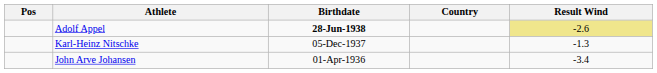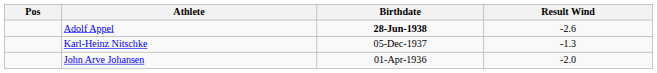 <table class="wikitable"  style="text-align:center; width:65%;">
 <tr>
 <th>Pos</th>
 <th>Athlete</th>
 <th>Birthdate</th>
-<th>Country</th>
 <th>Result Wind</th>
 </tr>
 <tr>
 <td align=center></td>
 <td align=left><a href='#'>Adolf Appel</a></td>
 <td><strong>28-Jun-1938</strong></td>
-<td align=left></td>
-<td style="background: khaki;"> -2.6</td>
+<td> -2.6</td>
 </tr>
 <tr>
 <td align=center></td>
 <td align=left><a href='#'>Karl-Heinz Nitschke</a></td>
 <td>05-Dec-1937</td>
-<td align=left></td>
 <td> -1.3</td>
 </tr>
 <tr>
 <td align=center></td>
 <td align=left><a href='#'>John Arve Johansen</a></td>
 <td>01-Apr-1936</td>
-<td align=left></td>
-<td> -3.4</td>
+<td> -2.0</td>
 </tr>
 </table>
